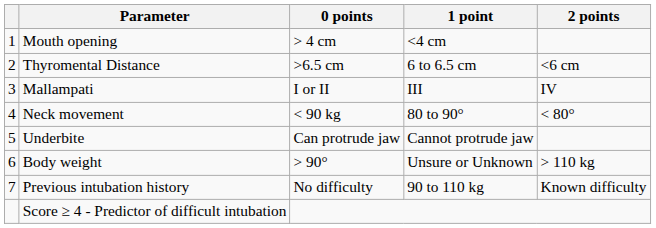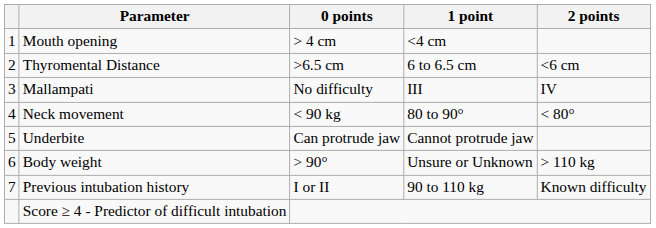 <table class="wikitable">
 <tr>
 <th></th>
 <th>Parameter</th>
 <th>0 points</th>
 <th>1 point</th>
 <th>2 points</th>
 </tr>
 <tr>
 <td>1</td>
 <td>Mouth opening</td>
 <td>> 4 cm</td>
 <td><4 cm</td>
 <td></td>
 </tr>
 <tr>
 <td>2</td>
 <td>Thyromental Distance</td>
 <td>>6.5 cm</td>
 <td>6 to 6.5 cm</td>
 <td><6 cm</td>
 </tr>
 <tr>
 <td>3</td>
 <td>Mallampati</td>
-<td>I or II</td>
+<td>No difficulty</td>
 <td>III</td>
 <td>IV</td>
 </tr>
 <tr>
 <td>4</td>
 <td>Neck movement</td>
 <td>< 90 kg</td>
 <td>80 to 90°</td>
 <td>< 80°</td>
 </tr>
 <tr>
 <td>5</td>
 <td>Underbite</td>
 <td>Can protrude jaw</td>
 <td>Cannot protrude jaw</td>
 <td></td>
 </tr>
 <tr>
 <td>6</td>
 <td>Body weight</td>
 <td>> 90°</td>
 <td>Unsure or Unknown</td>
 <td>> 110 kg</td>
 </tr>
 <tr>
 <td>7</td>
 <td>Previous intubation history</td>
-<td>No difficulty</td>
+<td>I or II</td>
 <td>90 to 110 kg</td>
 <td>Known difficulty</td>
 </tr>
 <tr>
 <td></td>
 <td>Score ≥ 4 - Predictor of difficult intubation</td>
 </tr>
 </table>
